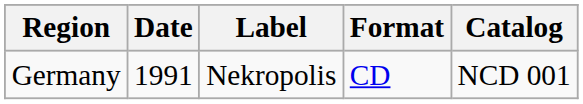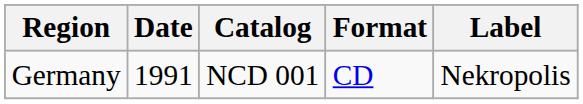 <table class="wikitable">
 <tr>
 <th>Region</th>
 <th>Date</th>
+<th>Catalog</th>
+<th>Format</th>
 <th>Label</th>
-<th>Format</th>
-<th>Catalog</th>
 </tr>
 <tr>
 <td>Germany</td>
 <td>1991</td>
+<td>NCD 001</td>
+<td><a href='#'>CD</a></td>
 <td>Nekropolis</td>
-<td><a href='#'>CD</a></td>
-<td>NCD 001</td>
 </tr>
 </table>
